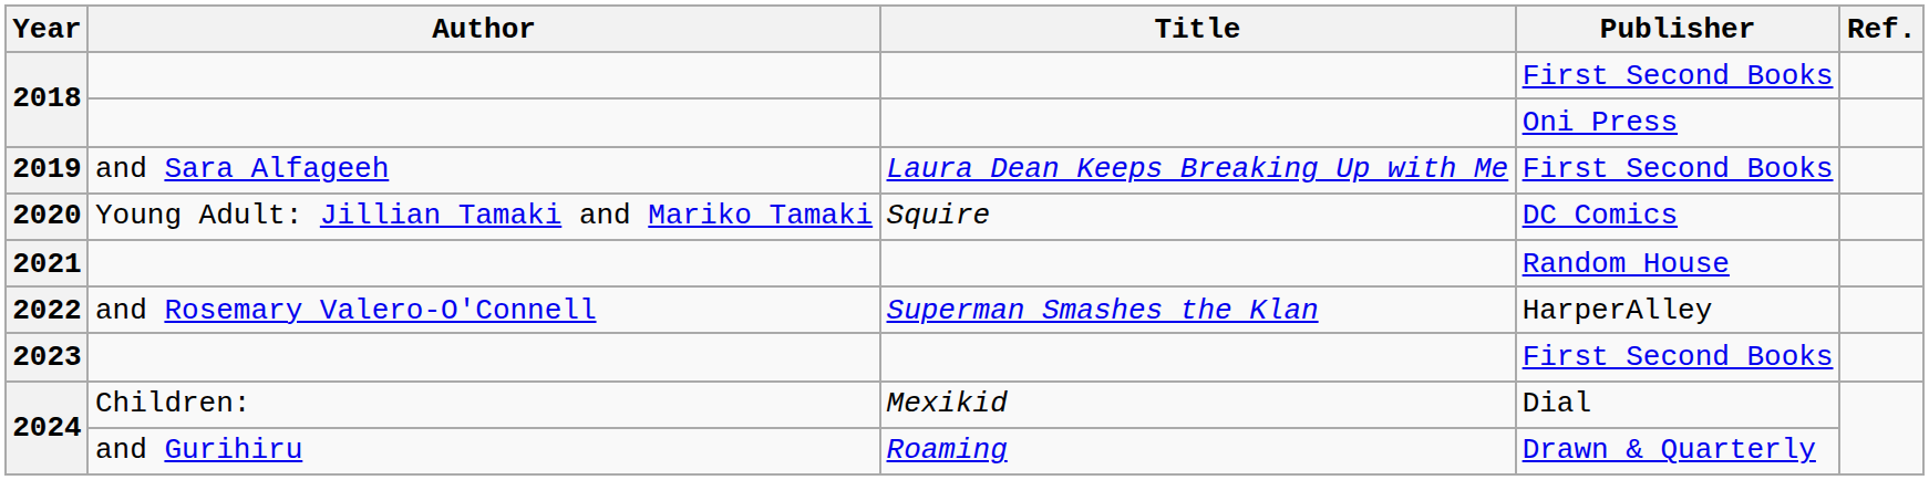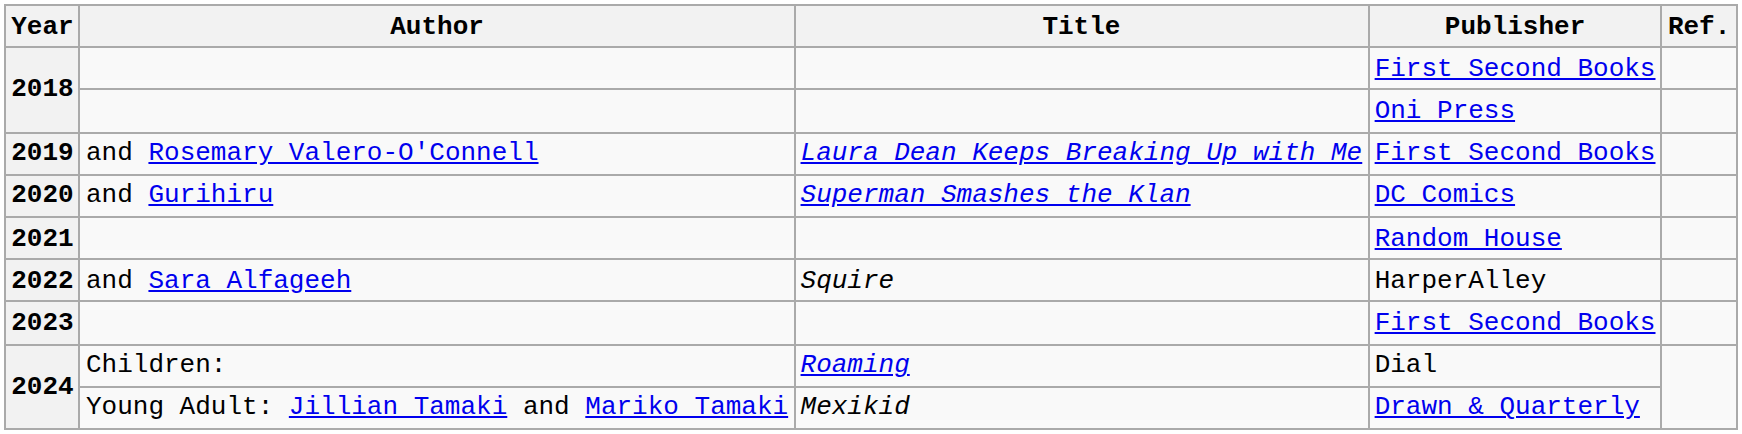 <table class="wikitable sortable mw-collapsible">
 <tr>
 <th>Year</th>
 <th>Author</th>
 <th>Title</th>
 <th>Publisher</th>
 <th>Ref.</th>
 </tr>
 <tr>
 <th rowspan="2">2018</th>
 <td></td>
 <td><em></em></td>
 <td><a href='#'>First Second Books</a></td>
 <td></td>
 </tr>
 <tr>
 <td></td>
 <td><em></em></td>
 <td><a href='#'>Oni Press</a></td>
 <td></td>
 </tr>
 <tr>
 <th>2019</th>
-<td> and <a href='#'>Sara Alfageeh</a></td>
+<td> and <a href='#'>Rosemary Valero-O'Connell</a></td>
 <td><em><a href='#'>Laura Dean Keeps Breaking Up with Me</a></em></td>
 <td><a href='#'>First Second Books</a></td>
 <td></td>
 </tr>
 <tr>
 <th>2020</th>
-<td>Young Adult: <a href='#'>Jillian Tamaki</a> and <a href='#'>Mariko Tamaki</a></td>
-<td><em>Squire</em></td>
+<td> and <a href='#'>Gurihiru</a></td>
+<td><em><a href='#'>Superman Smashes the Klan</a></em></td>
 <td><a href='#'>DC Comics</a></td>
 <td></td>
 </tr>
 <tr>
 <th>2021</th>
 <td></td>
 <td><em></em></td>
 <td><a href='#'>Random House</a></td>
 <td></td>
 </tr>
 <tr>
 <th>2022</th>
-<td> and <a href='#'>Rosemary Valero-O'Connell</a></td>
-<td><em><a href='#'>Superman Smashes the Klan</a></em></td>
+<td> and <a href='#'>Sara Alfageeh</a></td>
+<td><em>Squire</em></td>
 <td>HarperAlley</td>
 <td></td>
 </tr>
 <tr>
 <th>2023</th>
 <td></td>
 <td><em></em></td>
 <td><a href='#'>First Second Books</a></td>
 <td></td>
 </tr>
 <tr>
 <th rowspan="2">2024</th>
 <td>Children: </td>
-<td><em>Mexikid</em></td>
+<td><em><a href='#'>Roaming</a></em></td>
 <td>Dial</td>
 <td rowspan="2"></td>
 </tr>
 <tr>
-<td> and <a href='#'>Gurihiru</a></td>
-<td><em><a href='#'>Roaming</a></em></td>
+<td>Young Adult: <a href='#'>Jillian Tamaki</a> and <a href='#'>Mariko Tamaki</a></td>
+<td><em>Mexikid</em></td>
 <td><a href='#'>Drawn & Quarterly</a></td>
 </tr>
 </table>
